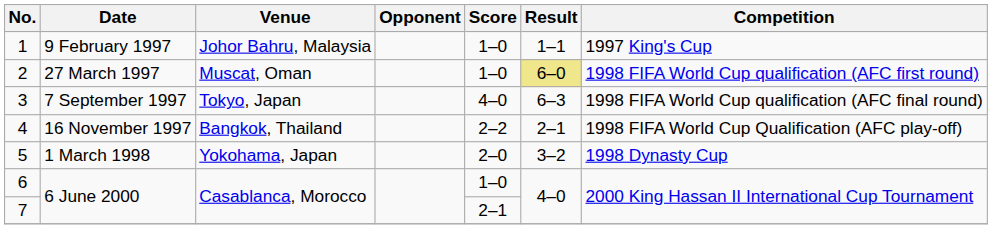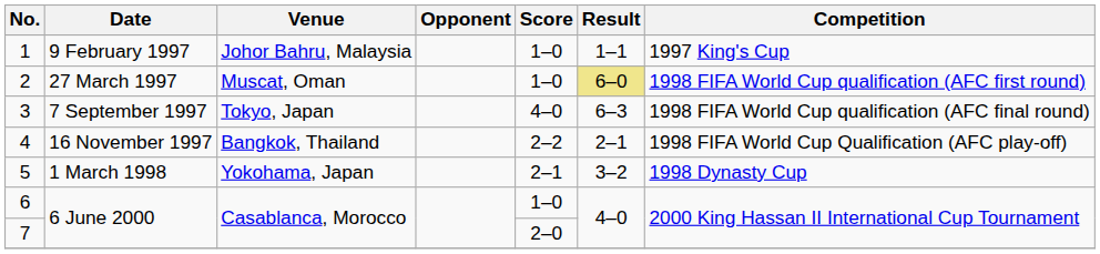 <table class="wikitable sortable">
 <tr>
 <th scope="col">No.</th>
 <th scope="col">Date</th>
 <th scope="col">Venue</th>
 <th scope="col">Opponent</th>
 <th scope="col">Score</th>
 <th scope="col">Result</th>
 <th scope="col">Competition</th>
 </tr>
 <tr>
 <td align="center">1</td>
 <td>9 February 1997</td>
 <td><a href='#'>Johor Bahru</a>, Malaysia</td>
 <td></td>
 <td align="center">1–0</td>
 <td align="center">1–1</td>
 <td>1997 <a href='#'>King's Cup</a></td>
 </tr>
 <tr>
 <td align="center">2</td>
 <td>27 March 1997</td>
 <td><a href='#'>Muscat</a>, Oman</td>
 <td></td>
 <td align="center">1–0</td>
 <td align="center" style="background: khaki;">6–0</td>
 <td><a href='#'>1998 FIFA World Cup qualification (AFC first round)</a></td>
 </tr>
 <tr>
 <td align="center">3</td>
 <td>7 September 1997</td>
 <td><a href='#'>Tokyo</a>, Japan</td>
 <td></td>
 <td align="center">4–0</td>
 <td align="center">6–3</td>
 <td>1998 FIFA World Cup qualification (AFC final round)</td>
 </tr>
 <tr>
 <td align="center">4</td>
 <td>16 November 1997</td>
 <td><a href='#'>Bangkok</a>, Thailand</td>
 <td></td>
 <td align="center">2–2</td>
 <td align="center">2–1</td>
 <td>1998 FIFA World Cup Qualification (AFC play-off)</td>
 </tr>
 <tr>
 <td align="center">5</td>
 <td>1 March 1998</td>
 <td><a href='#'>Yokohama</a>, Japan</td>
 <td></td>
-<td align="center">2–0</td>
+<td align="center">2–1</td>
 <td align="center">3–2</td>
 <td><a href='#'>1998 Dynasty Cup</a></td>
 </tr>
 <tr>
 <td align="center">6</td>
 <td rowspan="2">6 June 2000</td>
 <td rowspan="2"><a href='#'>Casablanca</a>, Morocco</td>
 <td rowspan="2"></td>
 <td align="center">1–0</td>
 <td rowspan="2" style="text-align:center">4–0</td>
 <td rowspan="2"><a href='#'>2000 King Hassan II International Cup Tournament</a></td>
 </tr>
 <tr>
 <td align="center">7</td>
-<td align="center">2–1</td>
+<td align="center">2–0</td>
 </tr>
 <tr>
 </tr>
 </table>
